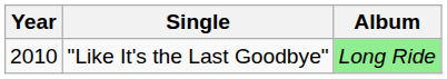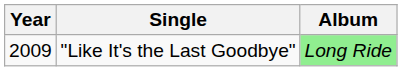 <table class="wikitable">
 <tr>
 <th>Year</th>
 <th>Single</th>
 <th>Album</th>
 </tr>
 <tr>
-<td>2010</td>
+<td>2009</td>
 <td>"Like It's the Last Goodbye"</td>
 <td style="background: lightgreen;"><em>Long Ride</em></td>
 </tr>
 </table>
